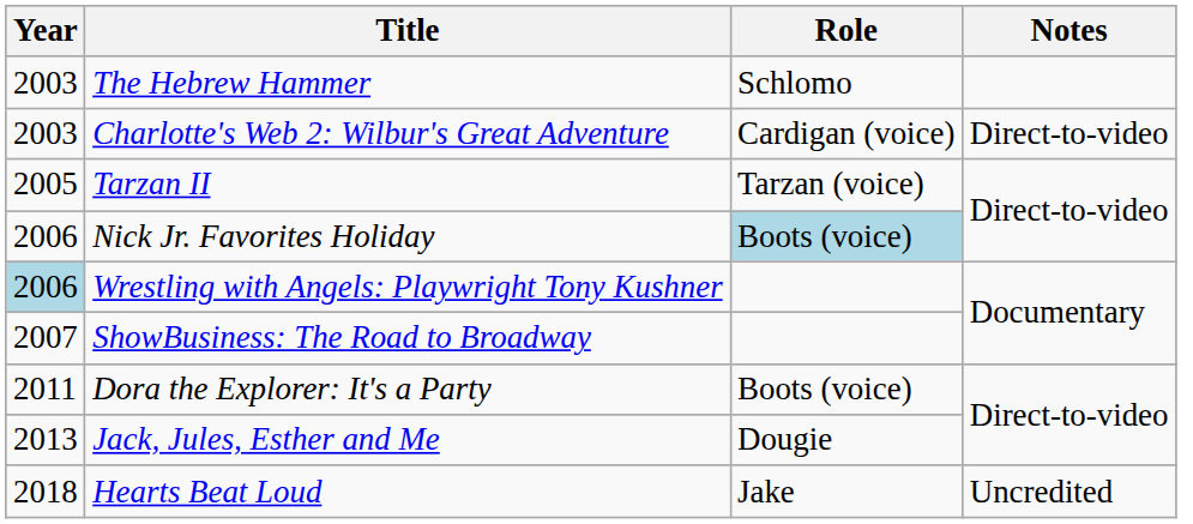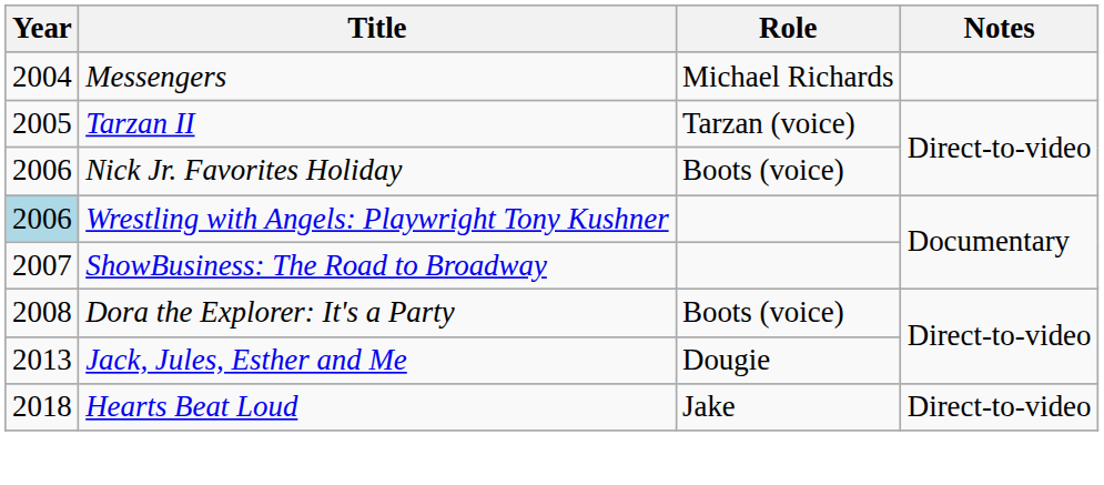 <table class="wikitable sortable">
 <tr>
 <th>Year</th>
 <th>Title</th>
 <th>Role</th>
 <th>Notes</th>
 </tr>
 <tr>
-<td>2003</td>
-<td><em><a href='#'>The Hebrew Hammer</a></em></td>
-<td>Schlomo</td>
+<td>2004</td>
+<td><em>Messengers</em></td>
+<td>Michael Richards</td>
 <td></td>
-</tr>
-<tr>
-<td>2003</td>
-<td><em><a href='#'>Charlotte's Web 2: Wilbur's Great Adventure</a></em></td>
-<td>Cardigan (voice)</td>
-<td>Direct-to-video</td>
 </tr>
 <tr>
 <td>2005</td>
 <td><em><a href='#'>Tarzan II</a></em></td>
 <td>Tarzan (voice)</td>
 <td rowspan="2">Direct-to-video</td>
 </tr>
 <tr>
 <td>2006</td>
 <td><em>Nick Jr. Favorites Holiday</em></td>
-<td style="background: lightblue;">Boots (voice)</td>
+<td>Boots (voice)</td>
 </tr>
 <tr>
 <td style="background: lightblue;">2006</td>
 <td><em><a href='#'>Wrestling with Angels: Playwright Tony Kushner</a></em></td>
 <td></td>
 <td rowspan="2">Documentary</td>
 </tr>
 <tr>
 <td>2007</td>
 <td><em><a href='#'>ShowBusiness: The Road to Broadway</a></em></td>
 <td></td>
 </tr>
 <tr>
-<td>2011</td>
+<td>2008</td>
 <td><em>Dora the Explorer: It's a Party</em></td>
 <td>Boots (voice)</td>
 <td rowspan="2">Direct-to-video</td>
 </tr>
 <tr>
 <td>2013</td>
 <td><em><a href='#'>Jack, Jules, Esther and Me</a></em></td>
 <td>Dougie</td>
 </tr>
 <tr>
 <td>2018</td>
 <td><em><a href='#'>Hearts Beat Loud</a></em></td>
 <td>Jake</td>
-<td>Uncredited</td>
+<td>Direct-to-video</td>
 </tr>
 </table>
